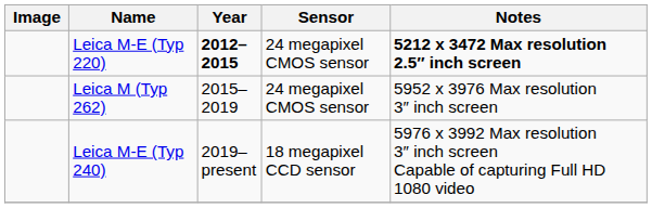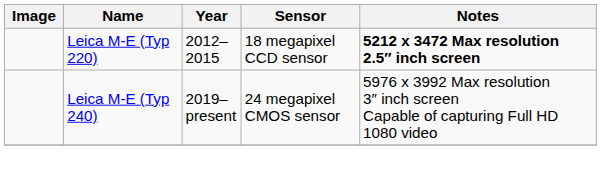 <table width=100% class="wikitable">
 <tr>
 <th>Image</th>
 <th width=20%>Name</th>
 <th width=10%>Year</th>
 <th width=20%>Sensor</th>
 <th width=40%>Notes</th>
 </tr>
 <tr>
 <td></td>
 <td><a href='#'>Leica M-E (Typ 220)</a></td>
-<td><strong>2012–2015</strong></td>
-<td>24 megapixel CMOS sensor</td>
+<td>2012–2015</td>
+<td>18 megapixel CCD sensor</td>
 <td><strong> 5212 x 3472 Max resolution<br> 2.5″ inch screen</strong></td>
-</tr>
-<tr>
-<td></td>
-<td><a href='#'>Leica M (Typ 262)</a></td>
-<td>2015–2019</td>
-<td>24 megapixel CMOS sensor</td>
-<td> 5952 x 3976 Max resolution<br> 3″ inch screen</td>
 </tr>
 <tr>
 <td></td>
 <td><a href='#'>Leica M-E (Typ 240)</a></td>
 <td>2019–present</td>
-<td>18 megapixel CCD sensor</td>
+<td>24 megapixel CMOS sensor</td>
 <td> 5976 x 3992 Max resolution<br> 3″ inch screen<br> Capable of capturing Full HD 1080 video</td>
 </tr>
 <tr>
 </tr>
 </table>
